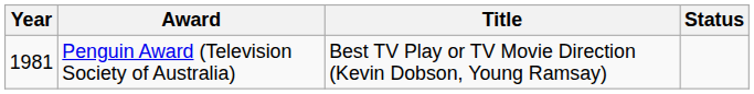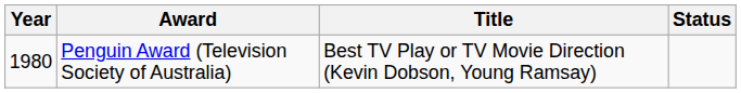 <table class="wikitable">
 <tr>
 <th>Year</th>
 <th>Award</th>
 <th>Title</th>
 <th>Status</th>
 </tr>
 <tr>
-<td>1981</td>
+<td>1980</td>
 <td><a href='#'>Penguin Award</a> (Television Society of Australia)</td>
 <td>Best TV Play or TV Movie Direction (Kevin Dobson, Young Ramsay)</td>
 <td></td>
 </tr>
 </table>
